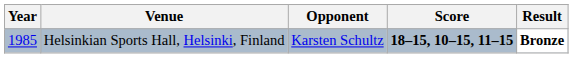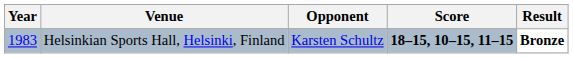 <table class="sortable wikitable" style="font-size: 90%;">
 <tr>
 <th>Year</th>
 <th>Venue</th>
 <th>Opponent</th>
 <th>Score</th>
 <th>Result</th>
 </tr>
 <tr style="background:#AABBCC">
-<td align="center"><a href='#'>1985</a></td>
+<td align="center"><a href='#'>1983</a></td>
 <td align="left">Helsinkian Sports Hall, <a href='#'>Helsinki</a>, Finland</td>
 <td align="left"> <a href='#'>Karsten Schultz</a></td>
 <td align="left"><strong>18–15, 10–15, 11–15</strong></td>
 <td style="text-align:left; background:white"> <strong>Bronze</strong></td>
 </tr>
 </table>
